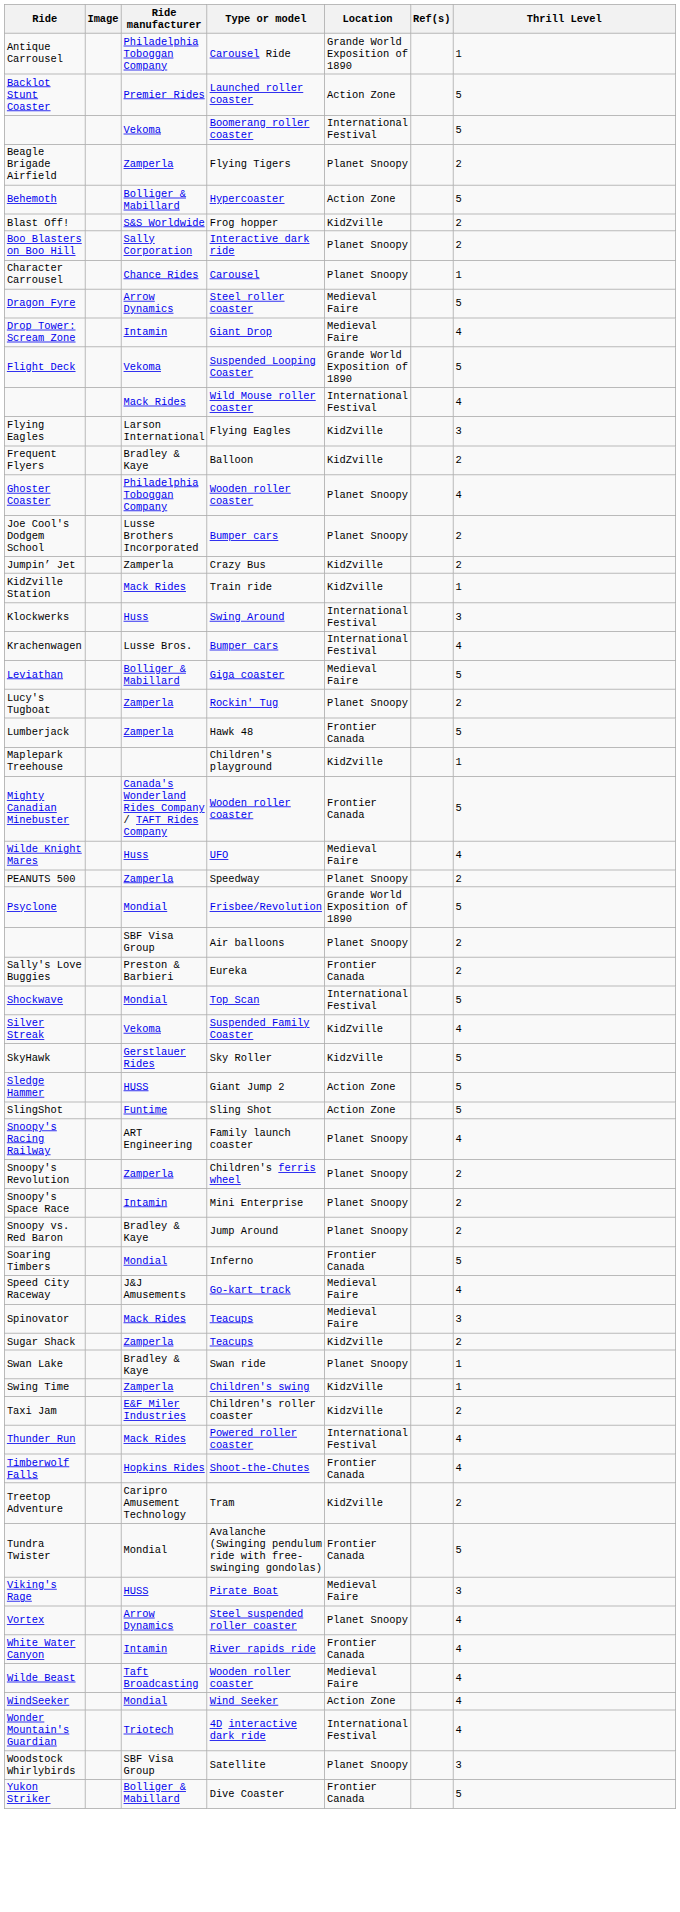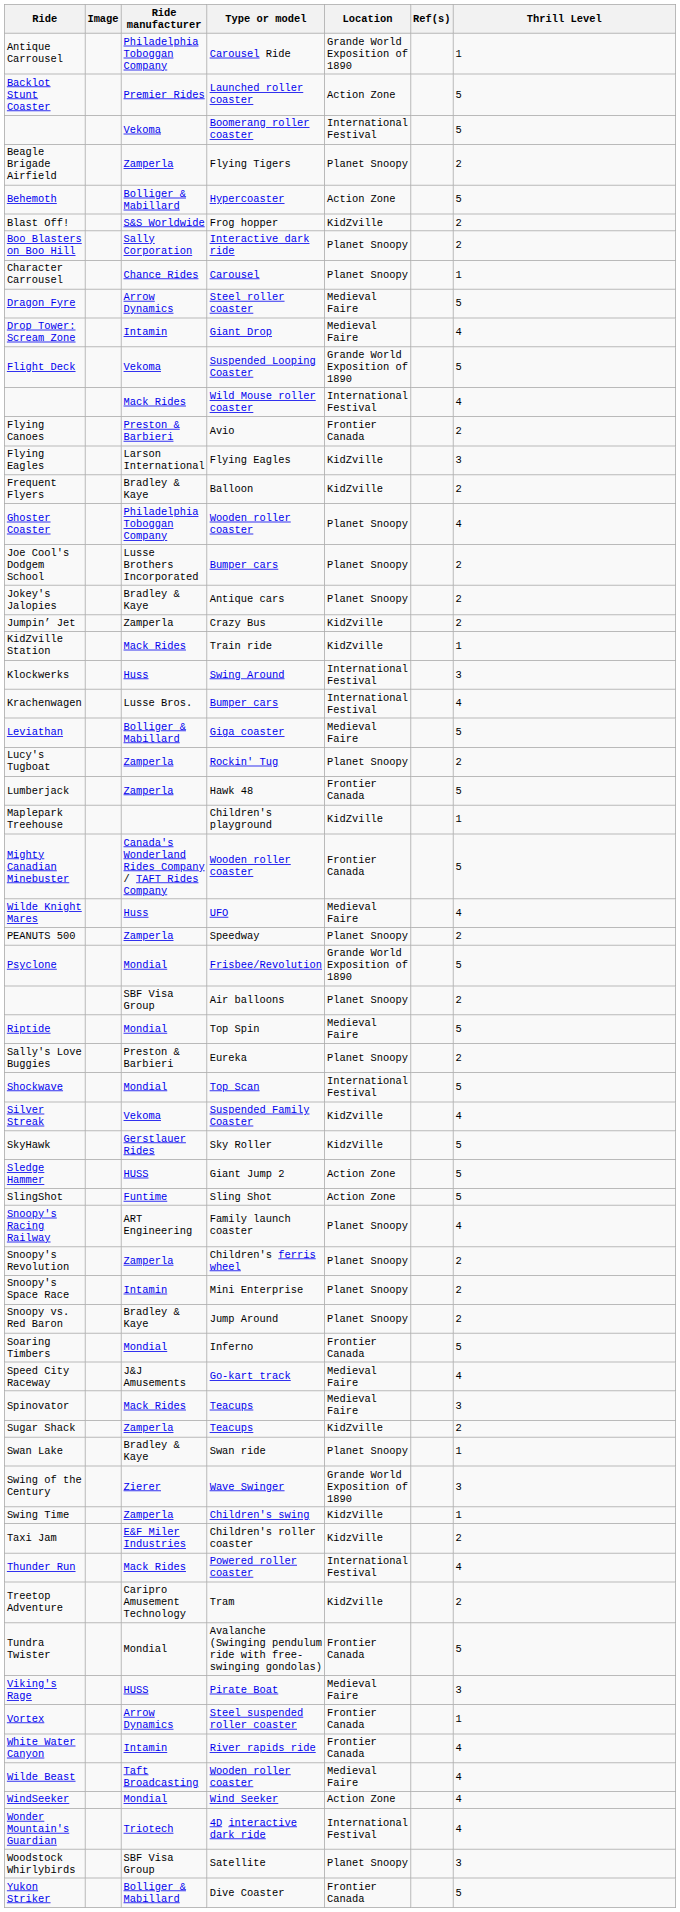 <table class="wikitable sortable plainrowheaders" width="95%">
 <tr>
 <th scope=col width=12%>Ride</th>
 <th scope=col width=1%px class="unsortable">Image</th>
 <th scope=col width=8%>Ride manufacturer</th>
 <th scope=col width=8%>Type or model</th>
 <th scope=col width=8%>Location</th>
 <th scope=col width=1% class="unsortable">Ref(s)</th>
 <th>Thrill Level</th>
 </tr>
 <tr>
 <td scope="row">Antique Carrousel</td>
 <td></td>
 <td><a href='#'>Philadelphia Toboggan Company</a></td>
 <td><a href='#'>Carousel</a> Ride</td>
 <td>Grande World Exposition of 1890</td>
 <td></td>
 <td>1</td>
 </tr>
 <tr>
 <td scope="row"><a href='#'>Backlot Stunt Coaster</a></td>
 <td></td>
 <td><a href='#'>Premier Rides</a></td>
 <td><a href='#'>Launched roller coaster</a></td>
 <td>Action Zone</td>
 <td></td>
 <td>5</td>
 </tr>
 <tr>
 <td scope="row"></td>
 <td></td>
 <td><a href='#'>Vekoma</a></td>
 <td><a href='#'>Boomerang roller coaster</a></td>
 <td>International Festival</td>
 <td></td>
 <td>5</td>
 </tr>
 <tr>
 <td scope="row">Beagle Brigade Airfield</td>
 <td></td>
 <td><a href='#'>Zamperla</a></td>
 <td>Flying Tigers</td>
 <td>Planet Snoopy</td>
 <td></td>
 <td>2</td>
 </tr>
 <tr>
 <td scope="row"><a href='#'>Behemoth</a></td>
 <td></td>
 <td><a href='#'>Bolliger & Mabillard</a></td>
 <td><a href='#'>Hypercoaster</a></td>
 <td>Action Zone</td>
 <td></td>
 <td>5</td>
 </tr>
 <tr>
 <td scope="row">Blast Off!</td>
 <td></td>
 <td><a href='#'>S&S Worldwide</a></td>
 <td>Frog hopper</td>
 <td>KidZville</td>
 <td></td>
 <td>2</td>
 </tr>
 <tr>
 <td scope="row"><a href='#'>Boo Blasters on Boo Hill</a></td>
 <td></td>
 <td><a href='#'>Sally Corporation</a></td>
 <td><a href='#'>Interactive dark ride</a></td>
 <td>Planet Snoopy</td>
 <td></td>
 <td>2</td>
 </tr>
 <tr>
 <td scope="row">Character Carrousel</td>
 <td></td>
 <td><a href='#'>Chance Rides</a></td>
 <td><a href='#'>Carousel</a></td>
 <td>Planet Snoopy</td>
 <td></td>
 <td>1</td>
 </tr>
 <tr>
 <td scope="row"><a href='#'>Dragon Fyre</a></td>
 <td></td>
 <td><a href='#'>Arrow Dynamics</a></td>
 <td><a href='#'>Steel roller coaster</a></td>
 <td>Medieval Faire</td>
 <td></td>
 <td>5</td>
 </tr>
 <tr>
 <td scope="row"><a href='#'>Drop Tower: Scream Zone</a></td>
 <td></td>
 <td><a href='#'>Intamin</a></td>
 <td><a href='#'>Giant Drop</a></td>
 <td>Medieval Faire</td>
 <td></td>
 <td>4</td>
 </tr>
 <tr>
 <td scope="row"><a href='#'>Flight Deck</a></td>
 <td></td>
 <td><a href='#'>Vekoma</a></td>
 <td><a href='#'>Suspended Looping Coaster</a></td>
 <td>Grande World Exposition of 1890</td>
 <td></td>
 <td>5</td>
 </tr>
 <tr>
 <td scope="row"></td>
 <td></td>
 <td><a href='#'>Mack Rides</a></td>
 <td><a href='#'>Wild Mouse roller coaster</a></td>
 <td>International Festival</td>
 <td></td>
 <td>4</td>
 </tr>
 <tr>
+<td scope="row">Flying Canoes</td>
+<td></td>
+<td><a href='#'>Preston & Barbieri</a></td>
+<td>Avio</td>
+<td>Frontier Canada</td>
+<td></td>
+<td>2</td>
+</tr>
+<tr>
 <td scope="row">Flying Eagles</td>
 <td></td>
 <td>Larson International</td>
 <td>Flying Eagles</td>
 <td>KidZville</td>
 <td></td>
 <td>3</td>
 </tr>
 <tr>
 <td scope="row">Frequent Flyers</td>
 <td></td>
 <td>Bradley & Kaye</td>
 <td>Balloon</td>
 <td>KidZville</td>
 <td></td>
 <td>2</td>
 </tr>
 <tr>
 <td scope="row"><a href='#'>Ghoster Coaster</a></td>
 <td></td>
 <td><a href='#'>Philadelphia Toboggan Company</a></td>
 <td><a href='#'>Wooden roller coaster</a></td>
 <td>Planet Snoopy</td>
 <td></td>
 <td>4</td>
 </tr>
 <tr>
 <td scope="row">Joe Cool's Dodgem School</td>
 <td></td>
 <td>Lusse Brothers Incorporated</td>
 <td><a href='#'>Bumper cars</a></td>
+<td>Planet Snoopy</td>
+<td></td>
+<td>2</td>
+</tr>
+<tr>
+<td scope="row">Jokey's Jalopies</td>
+<td></td>
+<td>Bradley & Kaye</td>
+<td>Antique cars</td>
 <td>Planet Snoopy</td>
 <td></td>
 <td>2</td>
 </tr>
 <tr>
 <td scope="row">Jumpin’ Jet</td>
 <td></td>
 <td>Zamperla</td>
 <td>Crazy Bus</td>
 <td>KidZville</td>
 <td></td>
 <td>2</td>
 </tr>
 <tr>
 <td scope="row">KidZville Station</td>
 <td></td>
 <td><a href='#'>Mack Rides</a></td>
 <td>Train ride</td>
 <td>KidZville</td>
 <td></td>
 <td>1</td>
 </tr>
 <tr>
 <td scope="row">Klockwerks</td>
 <td></td>
 <td><a href='#'>Huss</a></td>
 <td><a href='#'>Swing Around</a></td>
 <td>International Festival</td>
 <td></td>
 <td>3</td>
 </tr>
 <tr>
 <td scope="row">Krachenwagen</td>
 <td></td>
 <td>Lusse Bros.</td>
 <td><a href='#'>Bumper cars</a></td>
 <td>International Festival</td>
 <td></td>
 <td>4</td>
 </tr>
 <tr>
 <td scope="row"><a href='#'>Leviathan</a></td>
 <td></td>
 <td><a href='#'>Bolliger & Mabillard</a></td>
 <td><a href='#'>Giga coaster</a></td>
 <td>Medieval Faire</td>
 <td></td>
 <td>5</td>
 </tr>
 <tr>
 <td scope="row">Lucy's Tugboat</td>
 <td></td>
 <td><a href='#'>Zamperla</a></td>
 <td><a href='#'>Rockin' Tug</a></td>
 <td>Planet Snoopy</td>
 <td></td>
 <td>2</td>
 </tr>
 <tr>
 <td scope="row">Lumberjack</td>
 <td></td>
 <td><a href='#'>Zamperla</a></td>
 <td>Hawk 48</td>
 <td>Frontier Canada</td>
 <td></td>
 <td>5</td>
 </tr>
 <tr>
 <td scope="row">Maplepark Treehouse</td>
 <td></td>
 <td></td>
 <td>Children's playground</td>
 <td>KidZville</td>
 <td></td>
 <td>1</td>
 </tr>
 <tr>
 <td scope="row"><a href='#'>Mighty Canadian Minebuster</a></td>
 <td></td>
 <td><a href='#'>Canada's Wonderland Rides Company</a> / <a href='#'>TAFT Rides Company</a></td>
 <td><a href='#'>Wooden roller coaster</a></td>
 <td>Frontier Canada</td>
 <td></td>
 <td>5</td>
 </tr>
 <tr>
 <td scope="row"><a href='#'>Wilde Knight Mares</a></td>
 <td></td>
 <td><a href='#'>Huss</a></td>
 <td><a href='#'>UFO</a></td>
 <td>Medieval Faire</td>
 <td></td>
 <td>4</td>
 </tr>
 <tr>
 <td scope="row">PEANUTS 500</td>
 <td></td>
 <td><a href='#'>Zamperla</a></td>
 <td>Speedway</td>
 <td>Planet Snoopy</td>
 <td></td>
 <td>2</td>
 </tr>
 <tr>
 <td scope="row"><a href='#'>Psyclone</a></td>
 <td></td>
 <td><a href='#'>Mondial</a></td>
 <td><a href='#'>Frisbee/Revolution</a></td>
 <td>Grande World Exposition of 1890</td>
 <td></td>
 <td>5</td>
 </tr>
 <tr>
 <td scope="row"></td>
 <td></td>
 <td>SBF Visa Group</td>
 <td>Air balloons</td>
 <td>Planet Snoopy</td>
 <td></td>
 <td>2</td>
 </tr>
 <tr>
+<td scope="row"><a href='#'>Riptide</a></td>
+<td></td>
+<td><a href='#'>Mondial</a></td>
+<td>Top Spin</td>
+<td>Medieval Faire</td>
+<td></td>
+<td>5</td>
+</tr>
+<tr>
 <td scope="row">Sally's Love Buggies</td>
 <td></td>
 <td>Preston & Barbieri</td>
 <td>Eureka</td>
-<td>Frontier Canada</td>
+<td>Planet Snoopy</td>
 <td></td>
 <td>2</td>
 </tr>
 <tr>
 <td scope="row"><a href='#'>Shockwave</a></td>
 <td></td>
 <td><a href='#'>Mondial</a></td>
 <td><a href='#'>Top Scan</a></td>
 <td>International Festival</td>
 <td></td>
 <td>5</td>
 </tr>
 <tr>
 <td scope="row"><a href='#'>Silver Streak</a></td>
 <td></td>
 <td><a href='#'>Vekoma</a></td>
 <td><a href='#'>Suspended Family Coaster</a></td>
 <td>KidZville</td>
 <td></td>
 <td>4</td>
 </tr>
 <tr>
 <td scope="row">SkyHawk</td>
 <td></td>
 <td><a href='#'>Gerstlauer Rides</a></td>
 <td>Sky Roller</td>
 <td>KidzVille</td>
 <td></td>
 <td>5</td>
 </tr>
 <tr>
 <td scope="row"><a href='#'>Sledge Hammer</a></td>
 <td></td>
 <td><a href='#'>HUSS</a></td>
 <td>Giant Jump 2</td>
 <td>Action Zone</td>
 <td></td>
 <td>5</td>
 </tr>
 <tr>
 <td scope="row">SlingShot</td>
 <td></td>
 <td><a href='#'>Funtime</a></td>
 <td>Sling Shot</td>
 <td>Action Zone</td>
 <td></td>
 <td>5</td>
 </tr>
 <tr>
 <td scope="row"><a href='#'>Snoopy's Racing Railway</a></td>
 <td></td>
 <td>ART Engineering</td>
 <td>Family launch coaster</td>
 <td>Planet Snoopy</td>
 <td></td>
 <td>4</td>
 </tr>
 <tr>
 <td scope="row">Snoopy's Revolution</td>
 <td></td>
 <td><a href='#'>Zamperla</a></td>
 <td>Children's <a href='#'>ferris wheel</a></td>
 <td>Planet Snoopy</td>
 <td></td>
 <td>2</td>
 </tr>
 <tr>
 <td scope="row">Snoopy's Space Race</td>
 <td></td>
 <td><a href='#'>Intamin</a></td>
 <td>Mini Enterprise</td>
 <td>Planet Snoopy</td>
 <td></td>
 <td>2</td>
 </tr>
 <tr>
 <td scope="row">Snoopy vs. Red Baron</td>
 <td></td>
 <td>Bradley & Kaye</td>
 <td>Jump Around</td>
 <td>Planet Snoopy</td>
 <td></td>
 <td>2</td>
 </tr>
 <tr>
 <td scope="row">Soaring Timbers</td>
 <td></td>
 <td><a href='#'>Mondial</a></td>
 <td>Inferno</td>
 <td>Frontier Canada</td>
 <td></td>
 <td>5</td>
 </tr>
 <tr>
 <td scope="row">Speed City Raceway</td>
 <td></td>
 <td>J&J Amusements</td>
 <td><a href='#'>Go-kart track</a></td>
 <td>Medieval Faire</td>
 <td></td>
 <td>4</td>
 </tr>
 <tr>
 <td scope="row">Spinovator</td>
 <td></td>
 <td><a href='#'>Mack Rides</a></td>
 <td><a href='#'>Teacups</a></td>
 <td>Medieval Faire</td>
 <td></td>
 <td>3</td>
 </tr>
 <tr>
 <td scope="row">Sugar Shack</td>
 <td></td>
 <td><a href='#'>Zamperla</a></td>
 <td><a href='#'>Teacups</a></td>
 <td>KidZville</td>
 <td></td>
 <td>2</td>
 </tr>
 <tr>
 <td scope="row">Swan Lake</td>
 <td></td>
 <td>Bradley & Kaye</td>
 <td>Swan ride</td>
 <td>Planet Snoopy</td>
 <td></td>
 <td>1</td>
 </tr>
 <tr>
+<td scope="row">Swing of the Century</td>
+<td></td>
+<td><a href='#'>Zierer</a></td>
+<td><a href='#'>Wave Swinger</a></td>
+<td>Grande World Exposition of 1890</td>
+<td></td>
+<td>3</td>
+</tr>
+<tr>
 <td scope="row">Swing Time</td>
 <td></td>
 <td><a href='#'>Zamperla</a></td>
 <td><a href='#'>Children's swing</a></td>
 <td>KidzVille</td>
 <td></td>
 <td>1</td>
 </tr>
 <tr>
 <td scope="row">Taxi Jam</td>
 <td></td>
 <td><a href='#'>E&F Miler Industries</a></td>
 <td>Children's roller coaster</td>
 <td>KidzVille</td>
 <td></td>
 <td>2</td>
 </tr>
 <tr>
 <td scope="row"><a href='#'>Thunder Run</a></td>
 <td></td>
 <td><a href='#'>Mack Rides</a></td>
 <td><a href='#'>Powered roller coaster</a></td>
 <td>International Festival</td>
-<td></td>
-<td>4</td>
-</tr>
-<tr>
-<td scope="row"><a href='#'>Timberwolf Falls</a></td>
-<td></td>
-<td><a href='#'>Hopkins Rides</a></td>
-<td><a href='#'>Shoot-the-Chutes</a></td>
-<td>Frontier Canada</td>
 <td></td>
 <td>4</td>
 </tr>
 <tr>
 <td scope="row">Treetop Adventure</td>
 <td></td>
 <td>Caripro Amusement Technology</td>
 <td>Tram</td>
 <td>KidZville</td>
 <td></td>
 <td>2</td>
 </tr>
 <tr>
 <td scope="row">Tundra Twister</td>
 <td></td>
 <td>Mondial</td>
 <td>Avalanche (Swinging pendulum ride with free-swinging gondolas)</td>
 <td>Frontier Canada</td>
 <td></td>
 <td>5</td>
 </tr>
 <tr>
 <td scope="row"><a href='#'>Viking's Rage</a></td>
 <td></td>
 <td><a href='#'>HUSS</a></td>
 <td><a href='#'>Pirate Boat</a></td>
 <td>Medieval Faire</td>
 <td></td>
 <td>3</td>
 </tr>
 <tr>
 <td scope="row"><a href='#'>Vortex</a></td>
 <td></td>
 <td><a href='#'>Arrow Dynamics</a></td>
 <td><a href='#'>Steel suspended roller coaster</a></td>
-<td>Planet Snoopy</td>
+<td>Frontier Canada</td>
 <td></td>
-<td>4</td>
+<td>1</td>
 </tr>
 <tr>
 <td scope="row"><a href='#'>White Water Canyon</a></td>
 <td></td>
 <td><a href='#'>Intamin</a></td>
 <td><a href='#'>River rapids ride</a></td>
 <td>Frontier Canada</td>
 <td></td>
 <td>4</td>
 </tr>
 <tr>
 <td scope="row"><a href='#'>Wilde Beast</a></td>
 <td></td>
 <td><a href='#'>Taft Broadcasting</a></td>
 <td><a href='#'>Wooden roller coaster</a></td>
 <td>Medieval Faire</td>
 <td></td>
 <td>4</td>
 </tr>
 <tr>
 <td scope="row"><a href='#'>WindSeeker</a></td>
 <td></td>
 <td><a href='#'>Mondial</a></td>
 <td><a href='#'>Wind Seeker</a></td>
 <td>Action Zone</td>
 <td></td>
 <td>4</td>
 </tr>
 <tr>
 <td scope="row"><a href='#'>Wonder Mountain's Guardian</a></td>
 <td></td>
 <td><a href='#'>Triotech</a></td>
 <td><a href='#'>4D</a> <a href='#'>interactive dark ride</a></td>
 <td>International Festival</td>
 <td></td>
 <td>4</td>
 </tr>
 <tr>
 <td scope="row">Woodstock Whirlybirds</td>
 <td></td>
 <td>SBF Visa Group</td>
 <td>Satellite</td>
 <td>Planet Snoopy</td>
 <td></td>
 <td>3</td>
 </tr>
 <tr>
 <td><a href='#'>Yukon Striker</a></td>
 <td></td>
 <td><a href='#'>Bolliger & Mabillard</a></td>
 <td>Dive Coaster</td>
 <td>Frontier Canada</td>
 <td></td>
 <td>5</td>
 </tr>
 </table>
